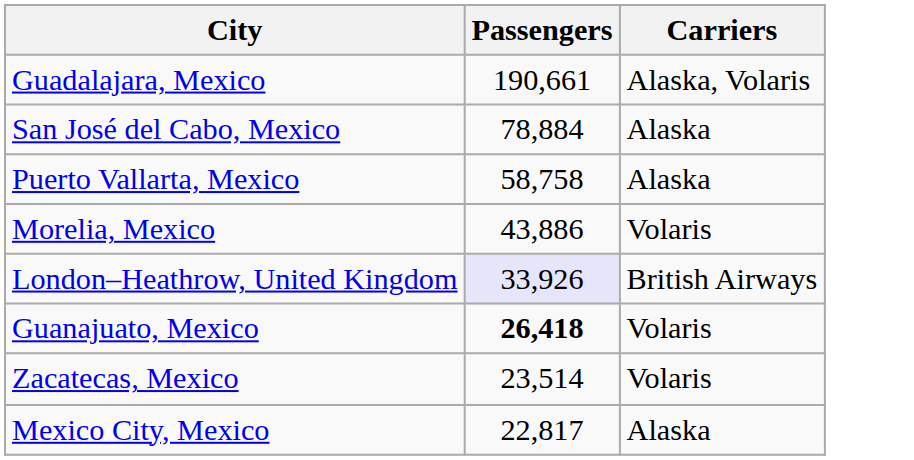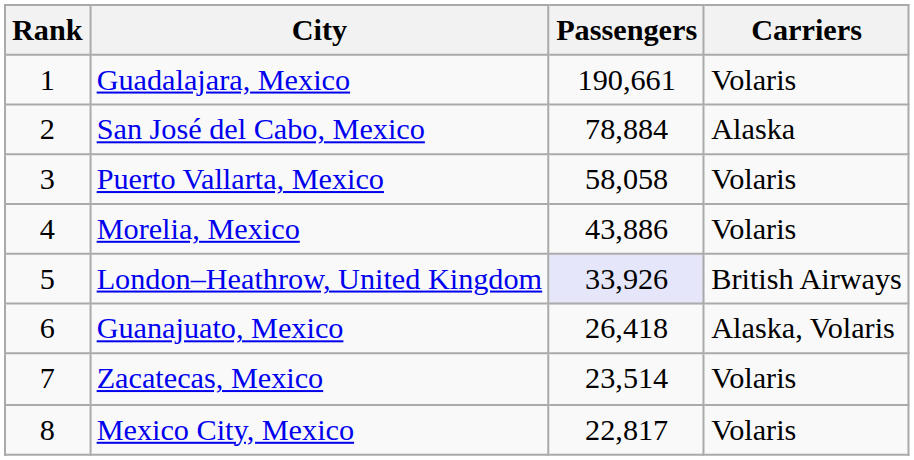 <table class="wikitable" style="font-size: 95%">
 <tr>
+<th>Rank</th>
 <th>City</th>
 <th>Passengers</th>
 <th>Carriers</th>
 </tr>
 <tr>
+<td align="center">1</td>
 <td> <a href='#'>Guadalajara, Mexico</a></td>
 <td align="center">190,661</td>
-<td>Alaska, Volaris</td>
+<td>Volaris</td>
 </tr>
 <tr>
+<td align="center">2</td>
 <td> <a href='#'>San José del Cabo, Mexico</a></td>
 <td align="center">78,884</td>
 <td>Alaska</td>
 </tr>
 <tr>
+<td align="center">3</td>
 <td> <a href='#'>Puerto Vallarta, Mexico</a></td>
-<td align="center">58,758</td>
-<td>Alaska</td>
+<td align="center">58,058</td>
+<td>Volaris</td>
 </tr>
 <tr>
+<td align="center">4</td>
 <td> <a href='#'>Morelia, Mexico</a></td>
 <td align="center">43,886</td>
 <td>Volaris</td>
 </tr>
 <tr>
+<td align="center">5</td>
 <td> <a href='#'>London–Heathrow, United Kingdom</a></td>
 <td align="center" style="background: lavender;">33,926</td>
 <td>British Airways</td>
 </tr>
 <tr>
+<td align="center">6</td>
 <td> <a href='#'>Guanajuato, Mexico</a></td>
-<td align="center"><strong>26,418</strong></td>
-<td>Volaris</td>
+<td align="center">26,418</td>
+<td>Alaska, Volaris</td>
 </tr>
 <tr>
+<td align="center">7</td>
 <td> <a href='#'>Zacatecas, Mexico</a></td>
 <td align="center">23,514</td>
 <td>Volaris</td>
 </tr>
 <tr>
+<td align="center">8</td>
 <td> <a href='#'>Mexico City, Mexico</a></td>
 <td align="center">22,817</td>
-<td>Alaska</td>
+<td>Volaris</td>
 </tr>
 </table>
